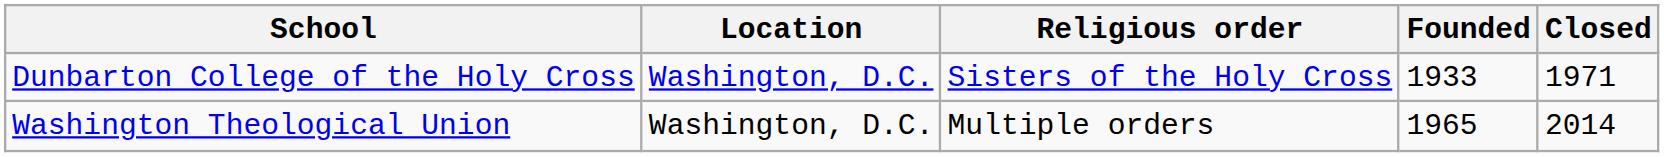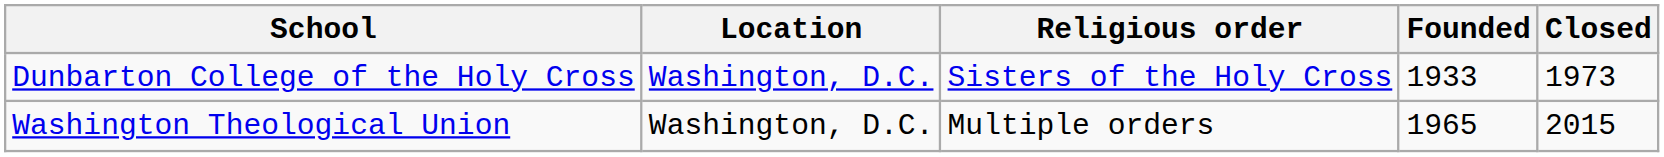 <table class="wikitable">
 <tr>
 <th>School</th>
 <th>Location</th>
 <th>Religious order</th>
 <th>Founded</th>
 <th>Closed</th>
 </tr>
 <tr>
 <td><a href='#'>Dunbarton College of the Holy Cross</a></td>
 <td><a href='#'>Washington, D.C.</a></td>
 <td><a href='#'>Sisters of the Holy Cross</a></td>
 <td>1933</td>
-<td>1971</td>
+<td>1973</td>
 </tr>
 <tr>
 <td><a href='#'>Washington Theological Union</a></td>
 <td>Washington, D.C.</td>
 <td>Multiple orders</td>
 <td>1965</td>
-<td>2014</td>
+<td>2015</td>
 </tr>
 </table>
